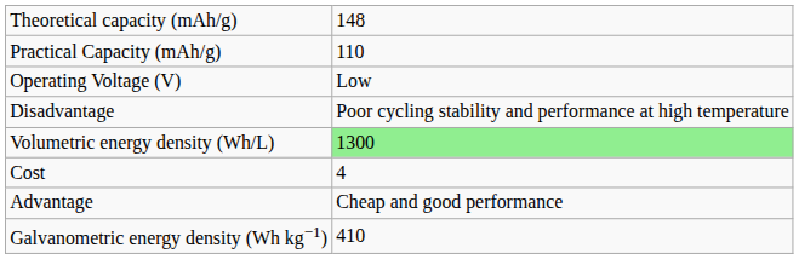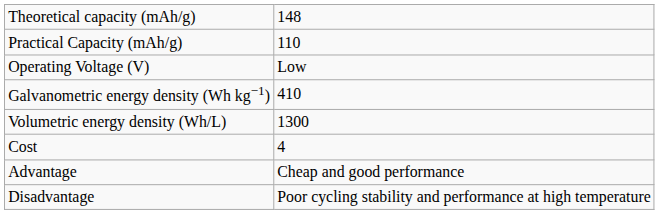 <table class="wikitable">
 <tr>
 <td>Theoretical capacity (mAh/g)</td>
 <td>148</td>
 </tr>
 <tr>
 <td>Practical Capacity (mAh/g)</td>
 <td>110</td>
 </tr>
 <tr>
 <td>Operating Voltage (V)</td>
 <td>Low</td>
 </tr>
 <tr>
-<td>Disadvantage</td>
-<td>Poor cycling stability and performance at high temperature</td>
+<td>Galvanometric energy density (Wh kg<sup>−1</sup>)</td>
+<td>410</td>
 </tr>
 <tr>
 <td>Volumetric energy density (Wh/L)</td>
-<td style="background: lightgreen;">1300</td>
+<td>1300</td>
 </tr>
 <tr>
 <td>Cost</td>
 <td>4</td>
 </tr>
 <tr>
 <td>Advantage</td>
 <td>Cheap and good performance</td>
 </tr>
 <tr>
-<td>Galvanometric energy density (Wh kg<sup>−1</sup>)</td>
-<td>410</td>
+<td>Disadvantage</td>
+<td>Poor cycling stability and performance at high temperature</td>
 </tr>
 </table>
